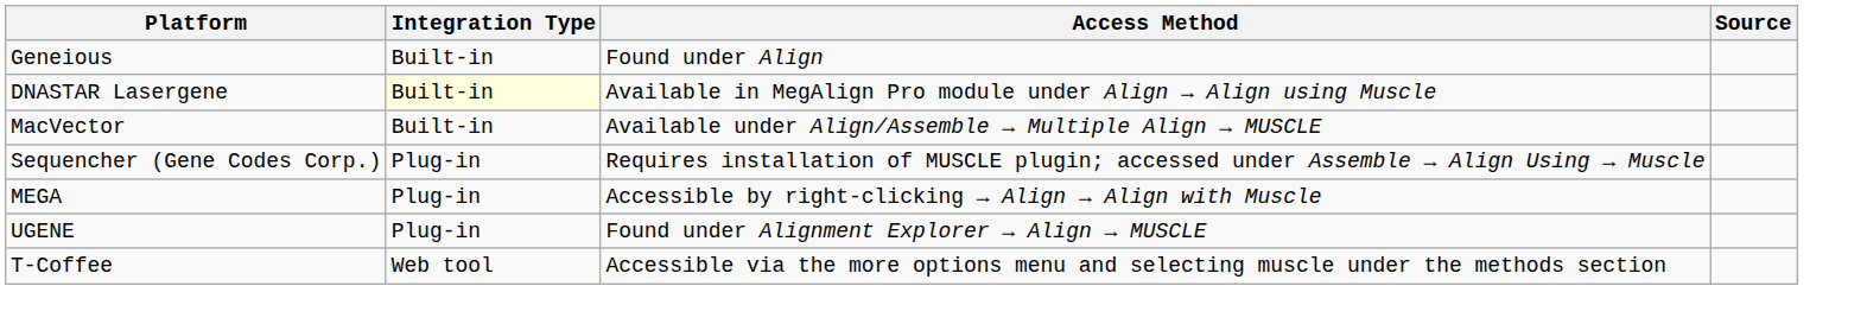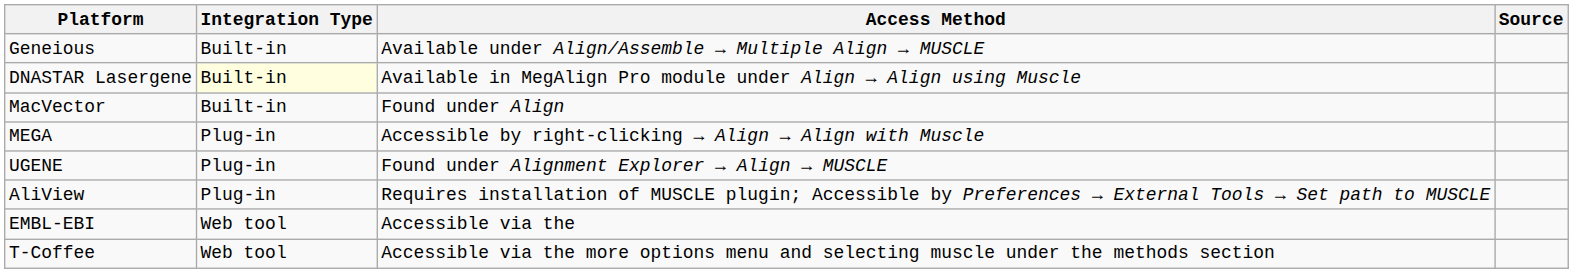 <table class="wikitable">
 <tr>
 <th>Platform</th>
 <th>Integration Type</th>
 <th>Access Method</th>
 <th>Source</th>
 </tr>
 <tr>
 <td>Geneious</td>
 <td>Built-in</td>
-<td>Found under <em>Align</em></td>
+<td>Available under <em>Align/Assemble</em> → <em>Multiple Align</em> → <em>MUSCLE</em></td>
 <td></td>
 </tr>
 <tr>
 <td>DNASTAR Lasergene</td>
 <td style="background: lightyellow;">Built-in</td>
 <td>Available in MegAlign Pro module under <em>Align</em> → <em>Align using Muscle</em></td>
 <td></td>
 </tr>
 <tr>
 <td>MacVector</td>
 <td>Built-in</td>
-<td>Available under <em>Align/Assemble</em> → <em>Multiple Align</em> → <em>MUSCLE</em></td>
-<td></td>
-</tr>
-<tr>
-<td>Sequencher (Gene Codes Corp.)</td>
-<td>Plug-in</td>
-<td>Requires installation of MUSCLE plugin; accessed under <em>Assemble</em> → <em>Align Using</em> → <em>Muscle</em></td>
+<td>Found under <em>Align</em></td>
 <td></td>
 </tr>
 <tr>
 <td>MEGA</td>
 <td>Plug-in</td>
 <td>Accessible by right-clicking → <em>Align</em> → <em>Align with Muscle</em></td>
 <td></td>
 </tr>
 <tr>
 <td>UGENE</td>
 <td>Plug-in</td>
 <td>Found under <em>Alignment Explorer</em> → <em>Align</em> → <em>MUSCLE</em></td>
 <td></td>
 </tr>
 <tr>
+<td>AliView</td>
+<td>Plug-in</td>
+<td>Requires installation of MUSCLE plugin; Accessible by <em>Preferences</em> → <em>External Tools</em> → <em>Set path to MUSCLE</em></td>
+<td></td>
+</tr>
+<tr>
+<td>EMBL-EBI</td>
+<td>Web tool</td>
+<td>Accessible via the </td>
+<td></td>
+</tr>
+<tr>
 <td>T-Coffee</td>
 <td>Web tool</td>
 <td>Accessible via the more options menu and selecting muscle under the methods section</td>
 <td></td>
 </tr>
 </table>
